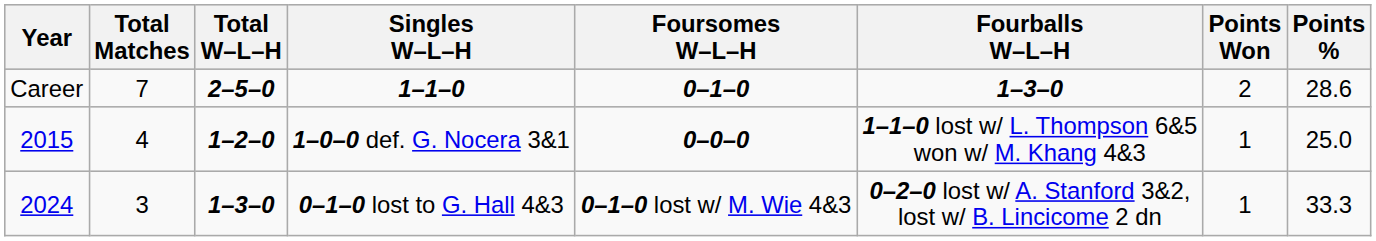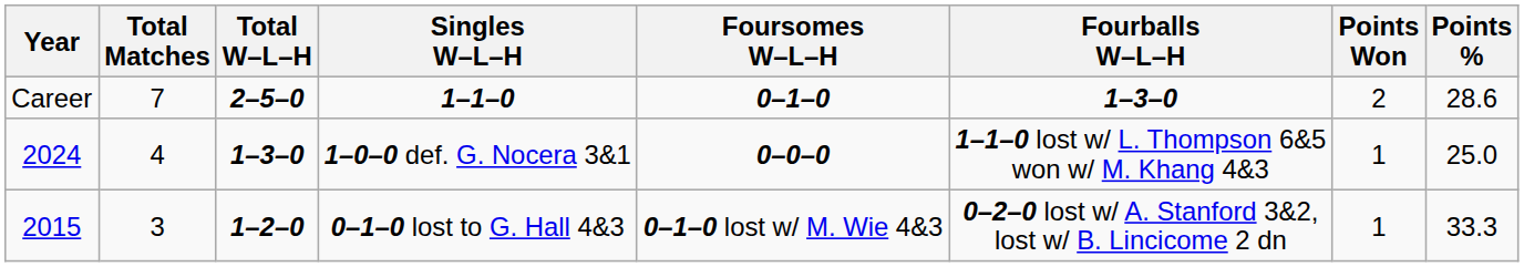 <table class="wikitable" style="text-align:center; font-size: 95%;">
 <tr>
 <th>Year</th>
 <th>Total<br>Matches</th>
 <th>Total<br>W–L–H</th>
 <th>Singles<br>W–L–H</th>
 <th>Foursomes<br>W–L–H</th>
 <th>Fourballs<br>W–L–H</th>
 <th>Points<br>Won</th>
 <th>Points<br>%</th>
 </tr>
 <tr>
 <td>Career</td>
 <td>7</td>
 <td><strong><em>2–5–0</em></strong></td>
 <td><strong><em>1–1–0</em></strong></td>
 <td><strong><em>0–1–0</em></strong></td>
 <td><strong><em>1–3–0</em></strong></td>
 <td>2</td>
 <td>28.6</td>
 </tr>
 <tr>
-<td><a href='#'>2015</a></td>
+<td><a href='#'>2024</a></td>
 <td>4</td>
-<td><strong><em>1–2–0</em></strong></td>
+<td><strong><em>1–3–0</em></strong></td>
 <td><strong><em>1–0–0</em></strong> def. <a href='#'>G. Nocera</a> 3&1</td>
 <td><strong><em>0–0–0</em></strong></td>
 <td><strong><em>1–1–0</em></strong> lost w/ <a href='#'>L. Thompson</a> 6&5<br>won w/ <a href='#'>M. Khang</a> 4&3</td>
 <td>1</td>
 <td>25.0</td>
 </tr>
 <tr>
-<td><a href='#'>2024</a></td>
+<td><a href='#'>2015</a></td>
 <td>3</td>
-<td><strong><em>1–3–0</em></strong></td>
+<td><strong><em>1–2–0</em></strong></td>
 <td><strong><em>0–1–0</em></strong> lost to <a href='#'>G. Hall</a> 4&3</td>
 <td><strong><em>0–1–0</em></strong> lost w/ <a href='#'>M. Wie</a> 4&3</td>
 <td><strong><em>0–2–0</em></strong> lost w/ <a href='#'>A. Stanford</a> 3&2,<br>lost w/ <a href='#'>B. Lincicome</a> 2 dn</td>
 <td>1</td>
 <td>33.3</td>
 </tr>
 </table>
